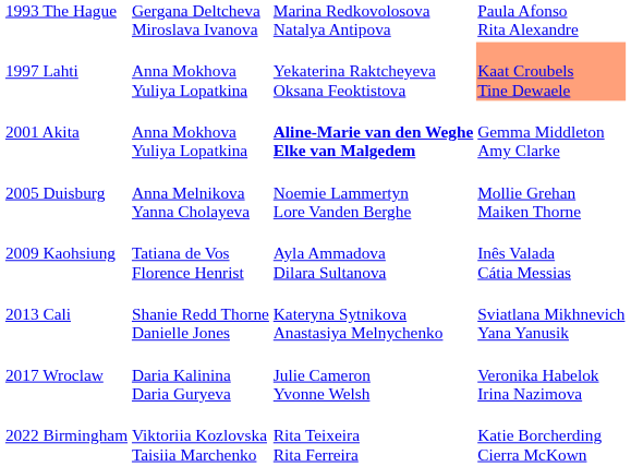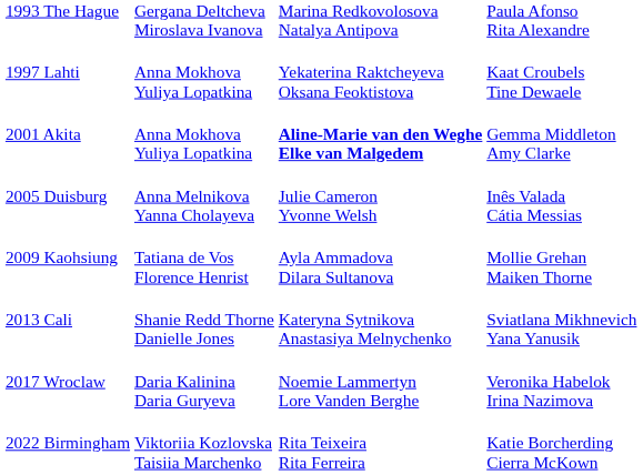 <table>
 <tr>
 <td><a href='#'>1993 The Hague</a></td>
 <td><br><a href='#'>Gergana Deltcheva</a><br><a href='#'>Miroslava Ivanova</a></td>
 <td><br><a href='#'>Marina Redkovolosova</a><br><a href='#'>Natalya Antipova</a></td>
 <td><br><a href='#'>Paula Afonso</a><br><a href='#'>Rita Alexandre</a></td>
 </tr>
 <tr>
 <td><a href='#'>1997 Lahti</a></td>
 <td><br><a href='#'>Anna Mokhova</a><br><a href='#'>Yuliya Lopatkina</a></td>
 <td><br><a href='#'>Yekaterina Raktcheyeva</a><br><a href='#'>Oksana Feoktistova</a></td>
-<td style="background: lightsalmon;"><br><a href='#'>Kaat Croubels</a><br><a href='#'>Tine Dewaele</a></td>
+<td><br><a href='#'>Kaat Croubels</a><br><a href='#'>Tine Dewaele</a></td>
 </tr>
 <tr>
 <td><a href='#'>2001 Akita</a></td>
 <td><br><a href='#'>Anna Mokhova</a><br><a href='#'>Yuliya Lopatkina</a></td>
 <td><strong><br><a href='#'>Aline-Marie van den Weghe</a><br><a href='#'>Elke van Malgedem</a></strong></td>
 <td><br><a href='#'>Gemma Middleton</a><br><a href='#'>Amy Clarke</a></td>
 </tr>
 <tr>
 <td><a href='#'>2005 Duisburg</a></td>
 <td><br><a href='#'>Anna Melnikova</a><br><a href='#'>Yanna Cholayeva</a></td>
-<td><br> <a href='#'>Noemie Lammertyn</a><br><a href='#'>Lore Vanden Berghe</a></td>
-<td><br><a href='#'>Mollie Grehan</a><br><a href='#'>Maiken Thorne</a></td>
+<td><br><a href='#'>Julie Cameron</a><br><a href='#'>Yvonne Welsh</a></td>
+<td><br><a href='#'>Inês Valada</a><br><a href='#'>Cátia Messias</a></td>
 </tr>
 <tr>
 <td><a href='#'>2009 Kaohsiung</a></td>
 <td><br><a href='#'>Tatiana de Vos</a><br><a href='#'>Florence Henrist</a></td>
 <td><br><a href='#'>Ayla Ammadova</a><br><a href='#'>Dilara Sultanova</a></td>
-<td><br><a href='#'>Inês Valada</a><br><a href='#'>Cátia Messias</a></td>
+<td><br><a href='#'>Mollie Grehan</a><br><a href='#'>Maiken Thorne</a></td>
 </tr>
 <tr>
 <td><a href='#'>2013 Cali</a></td>
 <td><br><a href='#'>Shanie Redd Thorne</a><br><a href='#'>Danielle Jones</a></td>
 <td><br> <a href='#'>Kateryna Sytnikova</a><br><a href='#'>Anastasiya Melnychenko</a></td>
 <td><br><a href='#'>Sviatlana Mikhnevich</a><br><a href='#'>Yana Yanusik</a></td>
 </tr>
 <tr>
 <td><a href='#'>2017 Wroclaw</a></td>
 <td><br><a href='#'>Daria Kalinina</a><br><a href='#'>Daria Guryeva</a></td>
-<td><br><a href='#'>Julie Cameron</a><br><a href='#'>Yvonne Welsh</a></td>
+<td><br> <a href='#'>Noemie Lammertyn</a><br><a href='#'>Lore Vanden Berghe</a></td>
 <td><br><a href='#'>Veronika Habelok</a><br><a href='#'>Irina Nazimova</a></td>
 </tr>
 <tr>
 <td><a href='#'>2022 Birmingham</a></td>
 <td><br><a href='#'>Viktoriia Kozlovska</a> <br> <a href='#'>Taisiia Marchenko</a></td>
 <td><br><a href='#'>Rita Teixeira</a> <br> <a href='#'>Rita Ferreira</a></td>
 <td><br><a href='#'>Katie Borcherding</a> <br> <a href='#'>Cierra McKown</a></td>
 </tr>
 </table>
